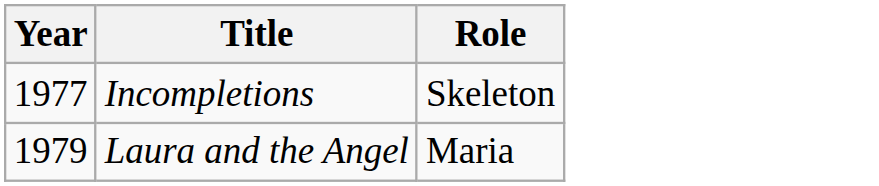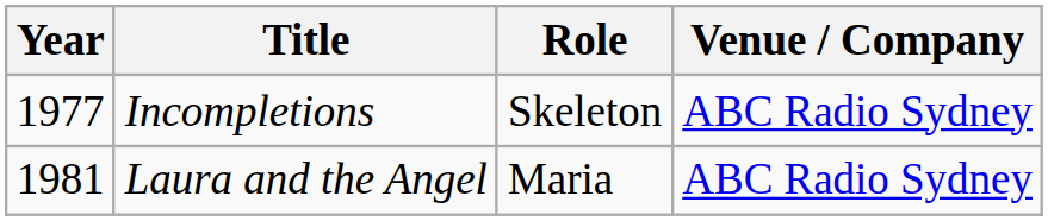 <table class="wikitable sortable">
 <tr>
 <th>Year</th>
 <th>Title</th>
 <th>Role</th>
+<th>Venue / Company</th>
 </tr>
 <tr>
 <td>1977</td>
 <td><em>Incompletions</em></td>
 <td>Skeleton</td>
+<td><a href='#'>ABC Radio Sydney</a></td>
 </tr>
 <tr>
-<td>1979</td>
+<td>1981</td>
 <td><em>Laura and the Angel</em></td>
 <td>Maria</td>
+<td><a href='#'>ABC Radio Sydney</a></td>
 </tr>
 </table>
